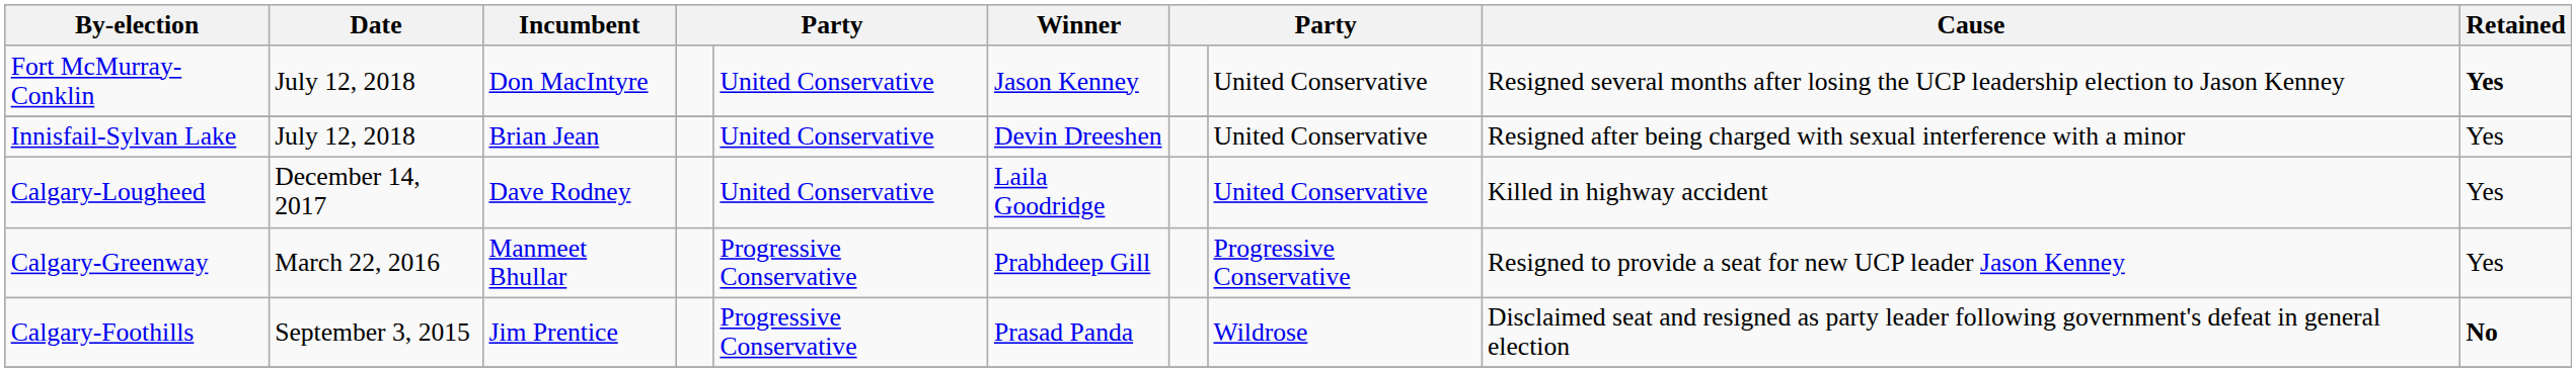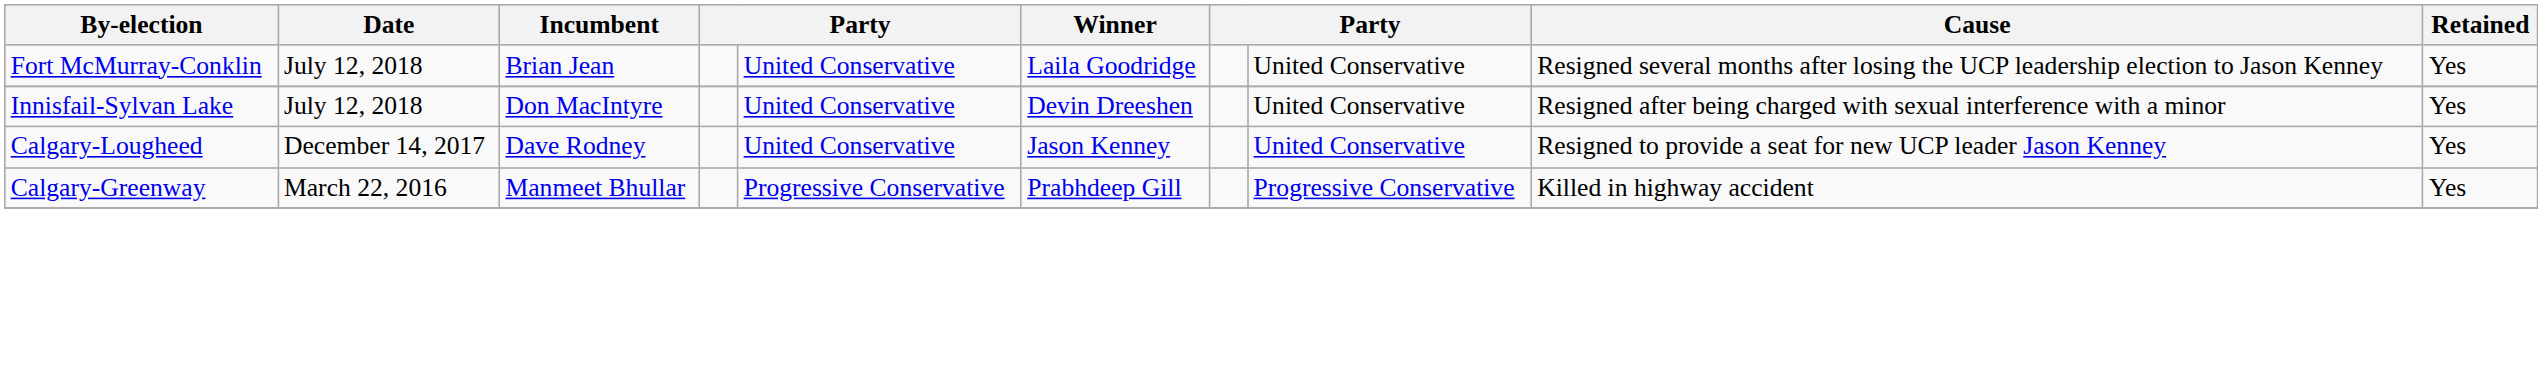 <table class=wikitable style="width:100%">
 <tr>
 <th>By-election</th>
 <th>Date</th>
 <th>Incumbent</th>
 <th colspan=2>Party</th>
 <th>Winner</th>
 <th colspan=2>Party</th>
 <th>Cause</th>
 <th>Retained</th>
 </tr>
 <tr>
 <td><a href='#'>Fort McMurray-Conklin</a></td>
 <td>July 12, 2018</td>
-<td><a href='#'>Don MacIntyre</a></td>
+<td><a href='#'>Brian Jean</a></td>
 <td>    </td>
 <td><a href='#'>United Conservative</a></td>
-<td><a href='#'>Jason Kenney</a></td>
+<td><a href='#'>Laila Goodridge</a></td>
 <td></td>
 <td>United Conservative</td>
 <td>Resigned several months after losing the UCP leadership election to Jason Kenney</td>
-<td><strong>Yes</strong></td>
+<td>Yes</td>
 </tr>
 <tr>
 </tr>
 <tr>
 <td><a href='#'>Innisfail-Sylvan Lake</a></td>
 <td>July 12, 2018</td>
-<td><a href='#'>Brian Jean</a></td>
+<td><a href='#'>Don MacIntyre</a></td>
 <td>    </td>
 <td><a href='#'>United Conservative</a></td>
 <td><a href='#'>Devin Dreeshen</a></td>
 <td></td>
 <td>United Conservative</td>
 <td>Resigned after being charged with sexual interference with a minor</td>
 <td>Yes</td>
 </tr>
 <tr>
 <td><a href='#'>Calgary-Lougheed</a></td>
 <td>December 14, 2017</td>
 <td><a href='#'>Dave Rodney</a></td>
 <td>    </td>
 <td><a href='#'>United Conservative</a></td>
-<td><a href='#'>Laila Goodridge</a></td>
+<td><a href='#'>Jason Kenney</a></td>
 <td>    </td>
 <td><a href='#'>United Conservative</a></td>
-<td>Killed in highway accident</td>
+<td>Resigned to provide a seat for new UCP leader <a href='#'>Jason Kenney</a></td>
 <td>Yes</td>
 </tr>
 <tr>
 <td><a href='#'>Calgary-Greenway</a></td>
 <td>March 22, 2016</td>
 <td><a href='#'>Manmeet Bhullar</a></td>
 <td>    </td>
 <td><a href='#'>Progressive Conservative</a></td>
 <td><a href='#'>Prabhdeep Gill</a></td>
 <td>    </td>
 <td><a href='#'>Progressive Conservative</a></td>
-<td>Resigned to provide a seat for new UCP leader <a href='#'>Jason Kenney</a></td>
+<td>Killed in highway accident</td>
 <td>Yes</td>
-</tr>
-<tr>
-<td><a href='#'>Calgary-Foothills</a></td>
-<td>September 3, 2015</td>
-<td><a href='#'>Jim Prentice</a></td>
-<td>    </td>
-<td><a href='#'>Progressive Conservative</a></td>
-<td><a href='#'>Prasad Panda</a></td>
-<td>    </td>
-<td><a href='#'>Wildrose</a></td>
-<td>Disclaimed seat and resigned as party leader following government's defeat in general election</td>
-<td><strong>No</strong></td>
 </tr>
 <tr>
 </tr>
 </table>
